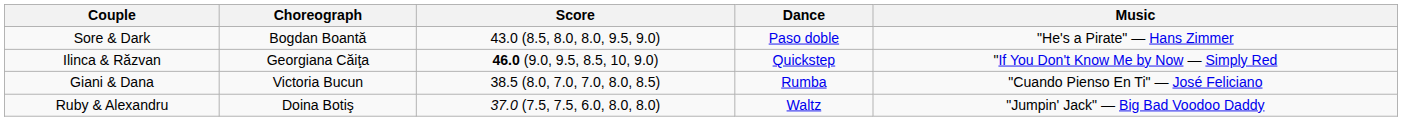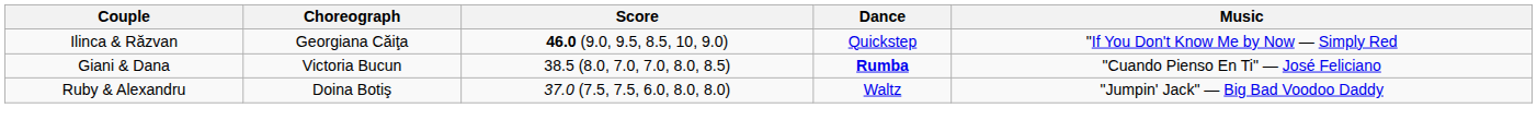 <table class="wikitable" style="text-align: center; width:100%;">
 <tr>
 <th>Couple</th>
 <th>Choreograph</th>
 <th>Score</th>
 <th>Dance</th>
 <th>Music</th>
-</tr>
-<tr>
-<td>Sore & Dark</td>
-<td>Bogdan Boantă</td>
-<td>43.0 (8.5, 8.0, 8.0, 9.5, 9.0)</td>
-<td><a href='#'>Paso doble</a> </td>
-<td>"He's a Pirate" — <a href='#'>Hans Zimmer</a></td>
 </tr>
 <tr>
 <td>Ilinca & Răzvan</td>
 <td>Georgiana Căiţa</td>
 <td><span> <strong>46.0</strong> (9.0, 9.5, 8.5, 10, 9.0)</span></td>
 <td><a href='#'>Quickstep</a></td>
 <td>"<a href='#'>If You Don't Know Me by Now</a> — <a href='#'>Simply Red</a></td>
 </tr>
 <tr>
 <td>Giani & Dana</td>
 <td>Victoria Bucun</td>
 <td>38.5 (8.0, 7.0, 7.0, 8.0, 8.5)</td>
-<td><a href='#'>Rumba</a></td>
+<td><strong><a href='#'>Rumba</a></strong></td>
 <td>"Cuando Pienso En Ti" — <a href='#'>José Feliciano</a></td>
 </tr>
 <tr>
 <td>Ruby & Alexandru</td>
 <td>Doina Botiş</td>
 <td><span> <em>37.0</em> (7.5, 7.5, 6.0, 8.0, 8.0)</span></td>
 <td><a href='#'>Waltz</a></td>
 <td>"Jumpin' Jack" — <a href='#'>Big Bad Voodoo Daddy</a></td>
 </tr>
 </table>
